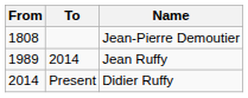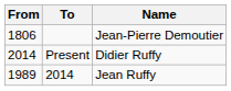 <table class="wikitable">
 <tr>
 <th>From</th>
 <th>To</th>
 <th>Name</th>
 </tr>
 <tr>
-<td>1808</td>
+<td>1806</td>
 <td></td>
 <td>Jean-Pierre Demoutier</td>
+</tr>
+<tr>
+<td>2014</td>
+<td>Present</td>
+<td>Didier Ruffy</td>
 </tr>
 <tr>
 <td>1989</td>
 <td>2014</td>
 <td>Jean Ruffy</td>
 </tr>
-<tr>
-<td>2014</td>
-<td>Present</td>
-<td>Didier Ruffy</td>
-</tr>
 </table>
